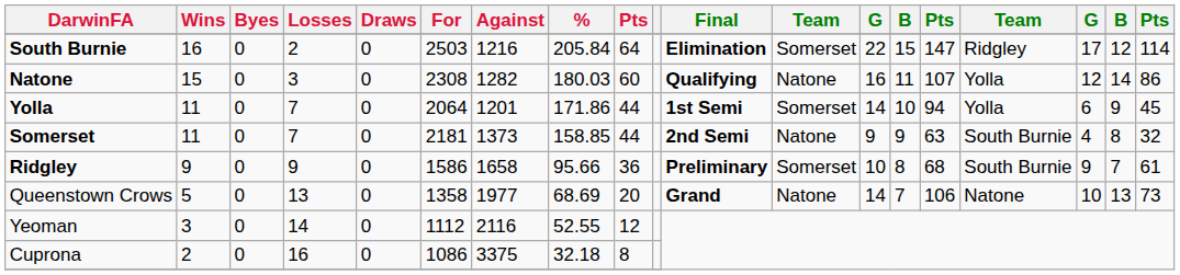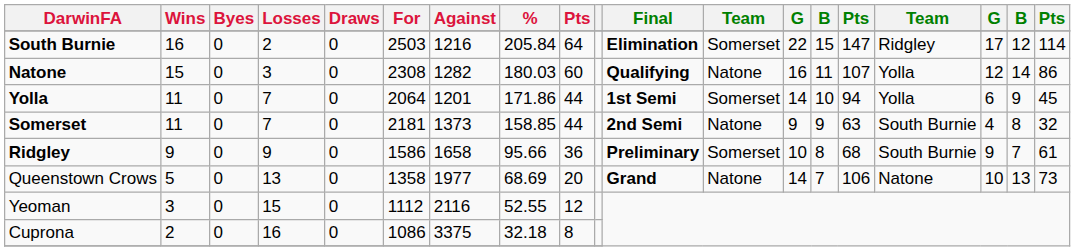 <table style="font-size: 85%; text-align: left;" class="wikitable">
 <tr>
 <th style="color:crimson">DarwinFA</th>
 <th style="color:crimson">Wins</th>
 <th style="color:crimson">Byes</th>
 <th style="color:crimson">Losses</th>
 <th style="color:crimson">Draws</th>
 <th style="color:crimson">For</th>
 <th style="color:crimson">Against</th>
 <th style="color:crimson">%</th>
 <th style="color:crimson">Pts</th>
 <th></th>
 <th style="color:green">Final</th>
 <th style="color:green">Team</th>
 <th style="color:green">G</th>
 <th style="color:green">B</th>
 <th style="color:green">Pts</th>
 <th style="color:green">Team</th>
 <th style="color:green">G</th>
 <th style="color:green">B</th>
 <th style="color:green">Pts</th>
 </tr>
 <tr>
 </tr>
 <tr>
 </tr>
 <tr>
 <td><strong>	South Burnie	</strong></td>
 <td>16</td>
 <td>0</td>
 <td>2</td>
 <td>0</td>
 <td>2503</td>
 <td>1216</td>
 <td>205.84</td>
 <td>64</td>
 <td></td>
 <td><strong>Elimination</strong></td>
 <td>Somerset</td>
 <td>22</td>
 <td>15</td>
 <td>147</td>
 <td>Ridgley</td>
 <td>17</td>
 <td>12</td>
 <td>114</td>
 </tr>
 <tr>
 <td><strong>	Natone	</strong></td>
 <td>15</td>
 <td>0</td>
 <td>3</td>
 <td>0</td>
 <td>2308</td>
 <td>1282</td>
 <td>180.03</td>
 <td>60</td>
 <td></td>
 <td><strong>Qualifying</strong></td>
 <td>Natone</td>
 <td>16</td>
 <td>11</td>
 <td>107</td>
 <td>Yolla</td>
 <td>12</td>
 <td>14</td>
 <td>86</td>
 </tr>
 <tr>
 <td><strong>	Yolla	</strong></td>
 <td>11</td>
 <td>0</td>
 <td>7</td>
 <td>0</td>
 <td>2064</td>
 <td>1201</td>
 <td>171.86</td>
 <td>44</td>
 <td></td>
 <td><strong>1st Semi</strong></td>
 <td>Somerset</td>
 <td>14</td>
 <td>10</td>
 <td>94</td>
 <td>Yolla</td>
 <td>6</td>
 <td>9</td>
 <td>45</td>
 </tr>
 <tr>
 <td><strong>	Somerset	</strong></td>
 <td>11</td>
 <td>0</td>
 <td>7</td>
 <td>0</td>
 <td>2181</td>
 <td>1373</td>
 <td>158.85</td>
 <td>44</td>
 <td></td>
 <td><strong>2nd Semi</strong></td>
 <td>Natone</td>
 <td>9</td>
 <td>9</td>
 <td>63</td>
 <td>South Burnie</td>
 <td>4</td>
 <td>8</td>
 <td>32</td>
 </tr>
 <tr>
 <td><strong>	Ridgley	</strong></td>
 <td>9</td>
 <td>0</td>
 <td>9</td>
 <td>0</td>
 <td>1586</td>
 <td>1658</td>
 <td>95.66</td>
 <td>36</td>
 <td></td>
 <td><strong>Preliminary</strong></td>
 <td>Somerset</td>
 <td>10</td>
 <td>8</td>
 <td>68</td>
 <td>South Burnie</td>
 <td>9</td>
 <td>7</td>
 <td>61</td>
 </tr>
 <tr>
 <td>Queenstown Crows</td>
 <td>5</td>
 <td>0</td>
 <td>13</td>
 <td>0</td>
 <td>1358</td>
 <td>1977</td>
 <td>68.69</td>
 <td>20</td>
 <td></td>
 <td><strong>Grand</strong></td>
 <td>Natone</td>
 <td>14</td>
 <td>7</td>
 <td>106</td>
 <td>Natone</td>
 <td>10</td>
 <td>13</td>
 <td>73</td>
 </tr>
 <tr>
 <td>Yeoman</td>
 <td>3</td>
 <td>0</td>
-<td>14</td>
+<td>15</td>
 <td>0</td>
 <td>1112</td>
 <td>2116</td>
 <td>52.55</td>
 <td>12</td>
 <td></td>
 </tr>
 <tr>
 <td>Cuprona</td>
 <td>2</td>
 <td>0</td>
 <td>16</td>
 <td>0</td>
 <td>1086</td>
 <td>3375</td>
 <td>32.18</td>
 <td>8</td>
 <td></td>
 </tr>
 <tr>
 </tr>
 </table>
